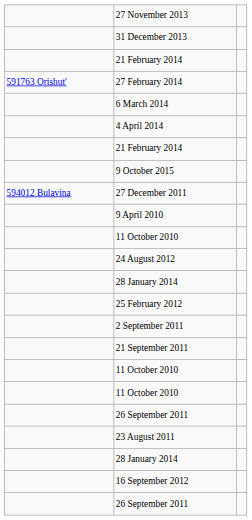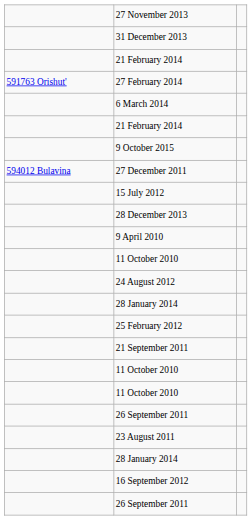 <table class="wikitable" style="font-size: 80%; float: left; width: 26em; margin-right: 1em; height: 700px">
 <tr>
 <td></td>
 <td>27 November 2013</td>
 <td></td>
 </tr>
 <tr>
 <td></td>
 <td>31 December 2013</td>
 <td></td>
 </tr>
 <tr>
 <td></td>
 <td>21 February 2014</td>
 <td></td>
 </tr>
 <tr>
 <td><a href='#'>591763 Orishut'</a></td>
 <td>27 February 2014</td>
 <td></td>
 </tr>
 <tr>
 <td></td>
 <td>6 March 2014</td>
 <td></td>
 </tr>
 <tr>
 <td></td>
-<td>4 April 2014</td>
-<td></td>
-</tr>
-<tr>
-<td></td>
 <td>21 February 2014</td>
 <td></td>
 </tr>
 <tr>
 <td></td>
 <td>9 October 2015</td>
 <td></td>
 </tr>
 <tr>
 <td><a href='#'>594012 Bulavina</a></td>
 <td>27 December 2011</td>
+<td></td>
+</tr>
+<tr>
+<td></td>
+<td>15 July 2012</td>
+<td></td>
+</tr>
+<tr>
+<td></td>
+<td>28 December 2013</td>
 <td></td>
 </tr>
 <tr>
 <td></td>
 <td>9 April 2010</td>
 <td> </td>
 </tr>
 <tr>
 <td></td>
 <td>11 October 2010</td>
 <td></td>
 </tr>
 <tr>
 <td></td>
 <td>24 August 2012</td>
 <td></td>
 </tr>
 <tr>
 <td></td>
 <td>28 January 2014</td>
 <td></td>
 </tr>
 <tr>
 <td></td>
 <td>25 February 2012</td>
-<td></td>
-</tr>
-<tr>
-<td></td>
-<td>2 September 2011</td>
 <td></td>
 </tr>
 <tr>
 <td></td>
 <td>21 September 2011</td>
 <td></td>
 </tr>
 <tr>
 <td></td>
 <td>11 October 2010</td>
 <td></td>
 </tr>
 <tr>
 <td></td>
 <td>11 October 2010</td>
 <td></td>
 </tr>
 <tr>
 <td></td>
 <td>26 September 2011</td>
 <td></td>
 </tr>
 <tr>
 <td></td>
 <td>23 August 2011</td>
 <td></td>
 </tr>
 <tr>
 <td></td>
 <td>28 January 2014</td>
 <td></td>
 </tr>
 <tr>
 <td></td>
 <td>16 September 2012</td>
 <td></td>
 </tr>
 <tr>
 <td></td>
 <td>26 September 2011</td>
 <td></td>
 </tr>
 </table>
